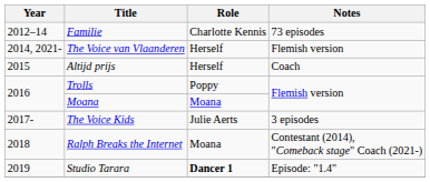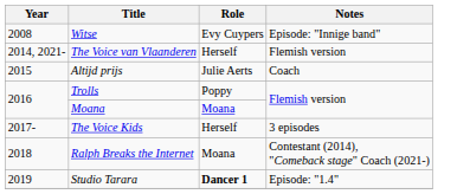 <table class="wikitable">
 <tr>
 <th>Year</th>
 <th>Title</th>
 <th>Role</th>
 <th>Notes</th>
 </tr>
 <tr>
-<td>2012–14</td>
-<td><em><a href='#'>Familie</a></em></td>
-<td>Charlotte Kennis</td>
-<td>73 episodes</td>
+<td>2008</td>
+<td><em><a href='#'>Witse</a></em></td>
+<td>Evy Cuypers</td>
+<td>Episode: "Innige band"</td>
 </tr>
 <tr>
 <td>2014, 2021-</td>
 <td><em><a href='#'>The Voice van Vlaanderen</a></em></td>
 <td>Herself</td>
 <td>Flemish version</td>
 </tr>
 <tr>
 <td>2015</td>
 <td><em>Altijd prijs</em></td>
-<td>Herself</td>
+<td>Julie Aerts</td>
 <td>Coach</td>
 </tr>
 <tr>
 <td rowspan="2">2016</td>
 <td><em><a href='#'>Trolls</a></em></td>
 <td>Poppy</td>
 <td rowspan="2"><a href='#'>Flemish</a> version</td>
 </tr>
 <tr>
 <td><em><a href='#'>Moana</a></em></td>
 <td><a href='#'>Moana</a></td>
 </tr>
 <tr>
 <td>2017-</td>
 <td><em><a href='#'>The Voice Kids</a></em></td>
-<td>Julie Aerts</td>
+<td>Herself</td>
 <td>3 episodes</td>
 </tr>
 <tr>
 <td>2018</td>
 <td><em><a href='#'>Ralph Breaks the Internet</a></em></td>
 <td>Moana</td>
 <td>Contestant (2014),<br>"<em>Comeback stage</em>" Coach (2021-)</td>
 </tr>
 <tr>
 <td>2019</td>
 <td><em>Studio Tarara</em></td>
 <td><strong>Dancer 1</strong></td>
 <td>Episode: "1.4"</td>
 </tr>
 <tr>
 </tr>
 </table>
